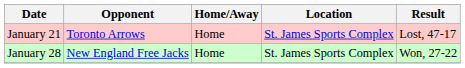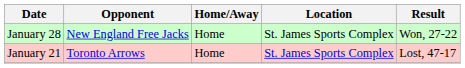 <table class="wikitable">
 <tr>
 <th>Date</th>
 <th>Opponent</th>
 <th>Home/Away</th>
 <th>Location</th>
 <th>Result</th>
 </tr>
+<tr bgcolor= "#CCFFCC">
+<td>January 28</td>
+<td><a href='#'>New England Free Jacks</a></td>
+<td>Home</td>
+<td>St. James Sports Complex</td>
+<td>Won, 27-22</td>
+</tr>
 <tr bgcolor= "#FFCCCC">
 <td>January 21</td>
 <td><a href='#'>Toronto Arrows</a></td>
 <td>Home</td>
 <td><a href='#'>St. James Sports Complex</a></td>
 <td>Lost, 47-17</td>
 </tr>
-<tr bgcolor= "#CCFFCC">
-<td>January 28</td>
-<td><a href='#'>New England Free Jacks</a></td>
-<td>Home</td>
-<td>St. James Sports Complex</td>
-<td>Won, 27-22</td>
-</tr>
 <tr>
 </tr>
 </table>
